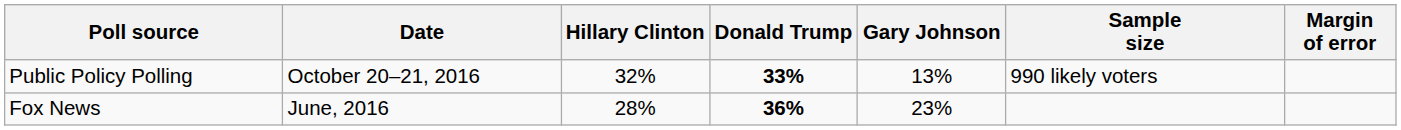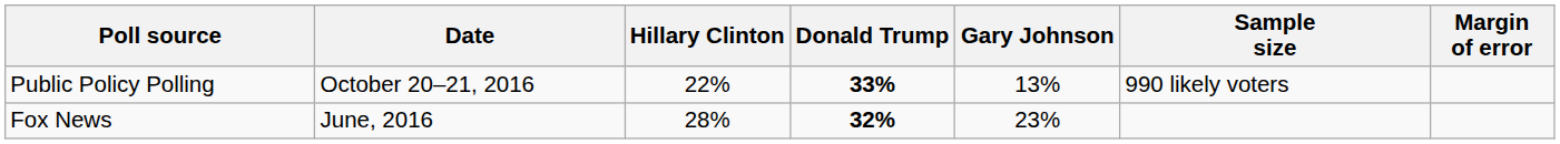 <table class="wikitable sortable">
 <tr style="background:lightgrey;">
 <th width="20%">Poll source</th>
 <th width="20%">Date</th>
 <th width="10.66%">Hillary Clinton<br><small></small></th>
 <th width="10.66%">Donald Trump<br><small></small></th>
 <th width="10.66%">Gary Johnson<br><small></small></th>
 <th width="20%">Sample<br>size</th>
 <th width="8%">Margin<br>of error</th>
 </tr>
 <tr>
 <td>Public Policy Polling</td>
 <td>October 20–21, 2016</td>
-<td align="center">32%</td>
+<td align="center">22%</td>
 <td align="center" ><strong>33%</strong></td>
 <td align="center">13%</td>
 <td>990 likely voters</td>
 <td></td>
 </tr>
 <tr>
 <td>Fox News</td>
 <td>June, 2016</td>
 <td align="center">28%</td>
-<td align="center" ><strong>36%</strong></td>
+<td align="center" ><strong>32%</strong></td>
 <td align="center">23%</td>
 <td></td>
 <td></td>
 </tr>
 </table>
